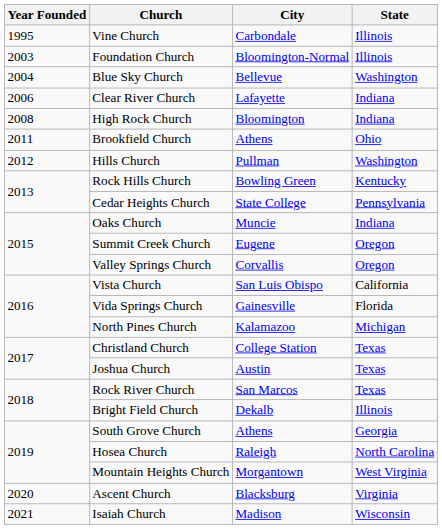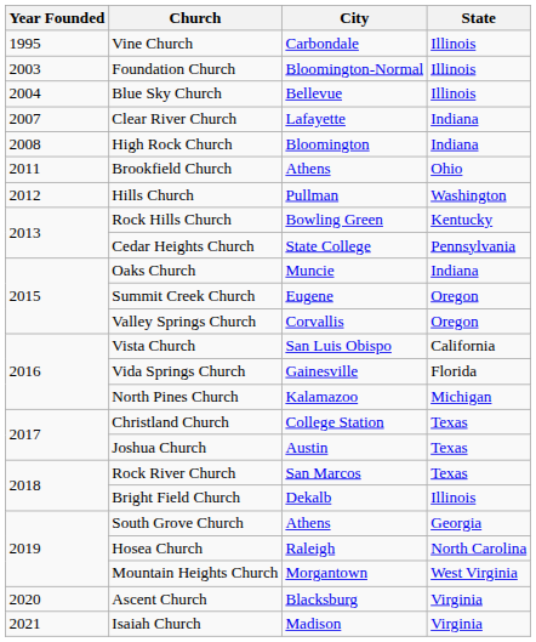 <table class="wikitable">
 <tr>
 <th>Year Founded</th>
 <th>Church</th>
 <th>City</th>
 <th>State</th>
 </tr>
 <tr>
 <td>1995</td>
 <td>Vine Church</td>
 <td><a href='#'>Carbondale</a></td>
 <td><a href='#'>Illinois</a></td>
 </tr>
 <tr>
 <td>2003</td>
 <td>Foundation Church</td>
 <td><a href='#'>Bloomington-Normal</a></td>
 <td><a href='#'>Illinois</a></td>
 </tr>
 <tr>
 <td>2004</td>
 <td>Blue Sky Church</td>
 <td><a href='#'>Bellevue</a></td>
-<td><a href='#'>Washington</a></td>
+<td><a href='#'>Illinois</a></td>
 </tr>
 <tr>
-<td>2006</td>
+<td>2007</td>
 <td>Clear River Church</td>
 <td><a href='#'>Lafayette</a></td>
 <td><a href='#'>Indiana</a></td>
 </tr>
 <tr>
 <td>2008</td>
 <td>High Rock Church</td>
 <td><a href='#'>Bloomington</a></td>
 <td><a href='#'>Indiana</a></td>
 </tr>
 <tr>
 <td>2011</td>
 <td>Brookfield Church</td>
 <td><a href='#'>Athens</a></td>
 <td><a href='#'>Ohio</a></td>
 </tr>
 <tr>
 <td>2012</td>
 <td>Hills Church</td>
 <td><a href='#'>Pullman</a></td>
 <td><a href='#'>Washington</a></td>
 </tr>
 <tr>
 <td rowspan="2">2013</td>
 <td>Rock Hills Church</td>
 <td><a href='#'>Bowling Green</a></td>
 <td><a href='#'>Kentucky</a></td>
 </tr>
 <tr>
 <td>Cedar Heights Church</td>
 <td><a href='#'>State College</a></td>
 <td><a href='#'>Pennsylvania</a></td>
 </tr>
 <tr>
 <td rowspan="3">2015</td>
 <td>Oaks Church</td>
 <td><a href='#'>Muncie</a></td>
 <td><a href='#'>Indiana</a></td>
 </tr>
 <tr>
 <td>Summit Creek Church</td>
 <td><a href='#'>Eugene</a></td>
 <td><a href='#'>Oregon</a></td>
 </tr>
 <tr>
 <td>Valley Springs Church</td>
 <td><a href='#'>Corvallis</a></td>
 <td><a href='#'>Oregon</a></td>
 </tr>
 <tr>
 <td rowspan="3">2016</td>
 <td>Vista Church</td>
 <td><a href='#'>San Luis Obispo</a></td>
 <td>California</td>
 </tr>
 <tr>
 <td>Vida Springs Church</td>
 <td><a href='#'>Gainesville</a></td>
 <td>Florida</td>
 </tr>
 <tr>
 <td>North Pines Church</td>
 <td><a href='#'>Kalamazoo</a></td>
 <td><a href='#'>Michigan</a></td>
 </tr>
 <tr>
 <td rowspan="2">2017</td>
 <td>Christland Church</td>
 <td><a href='#'>College Station</a></td>
 <td><a href='#'>Texas</a></td>
 </tr>
 <tr>
 <td>Joshua Church</td>
 <td><a href='#'>Austin</a></td>
 <td><a href='#'>Texas</a></td>
 </tr>
 <tr>
 <td rowspan="2">2018</td>
 <td>Rock River Church</td>
 <td><a href='#'>San Marcos</a></td>
 <td><a href='#'>Texas</a></td>
 </tr>
 <tr>
 <td>Bright Field Church</td>
 <td><a href='#'>Dekalb</a></td>
 <td><a href='#'>Illinois</a></td>
 </tr>
 <tr>
 <td rowspan="3">2019</td>
 <td>South Grove Church</td>
 <td><a href='#'>Athens</a></td>
 <td><a href='#'>Georgia</a></td>
 </tr>
 <tr>
 <td>Hosea Church</td>
 <td><a href='#'>Raleigh</a></td>
 <td><a href='#'>North Carolina</a></td>
 </tr>
 <tr>
 <td>Mountain Heights Church</td>
 <td><a href='#'>Morgantown</a></td>
 <td><a href='#'>West Virginia</a></td>
 </tr>
 <tr>
 <td>2020</td>
 <td>Ascent Church</td>
 <td><a href='#'>Blacksburg</a></td>
 <td><a href='#'>Virginia</a></td>
 </tr>
 <tr>
 <td>2021</td>
 <td>Isaiah Church</td>
 <td><a href='#'>Madison</a></td>
-<td><a href='#'>Wisconsin</a></td>
+<td><a href='#'>Virginia</a></td>
 </tr>
 </table>
